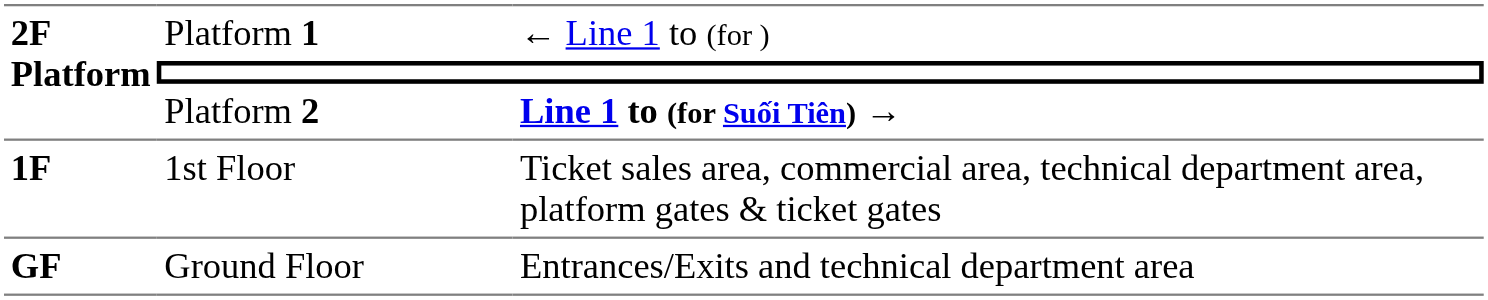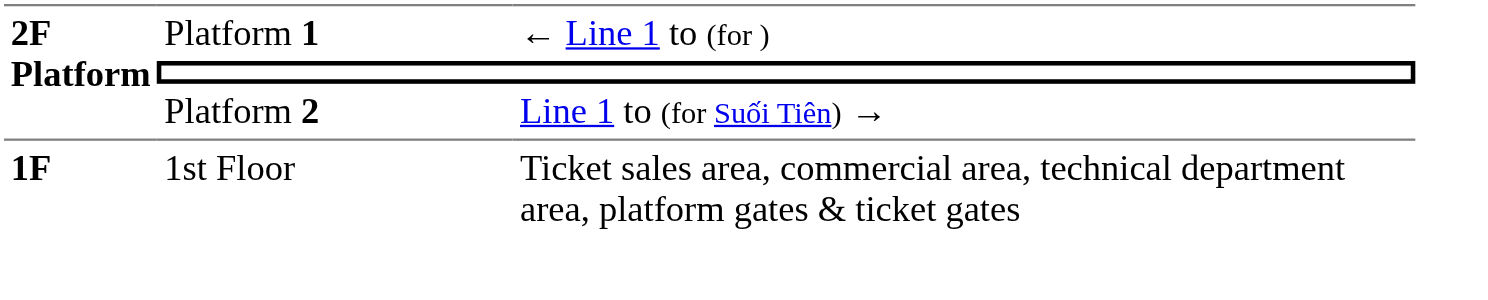 <table border=0 cellspacing=0 cellpadding=3>
 <tr>
 <td style="border-bottom:solid 1px gray;vertical-align:top;border-top:solid 1px gray;" rowspan=3;><strong>2F<br>Platform</strong></td>
 <td style="border-top:solid 1px gray;" width=150>Platform <span><strong>1</strong></span></td>
 <td style="border-top:solid 1px gray;" width=390>←  <a href='#'>Line 1</a> to  <small>(for )</small></td>
 </tr>
 <tr>
 <td style="border-top:solid 2px black;border-right:solid 2px black;border-left:solid 2px black;border-bottom:solid 2px black;text-align:center;" colspan=2></td>
 </tr>
 <tr>
 <td style="border-bottom:solid 1px gray;" width=150>Platform <span><strong>2</strong></span></td>
-<td style="border-bottom:solid 1px gray;" width=390><strong>  <a href='#'>Line 1</a> to  <small>(for <a href='#'>Suối Tiên</a>)</small> →</strong></td>
+<td style="border-bottom:solid 1px gray;" width=390>  <a href='#'>Line 1</a> to  <small>(for <a href='#'>Suối Tiên</a>)</small> →</td>
 </tr>
 <tr>
 <td style="vertical-align:top"><strong>1F</strong></td>
 <td style="vertical-align:top">1st Floor</td>
 <td style="vertical-align:top">Ticket sales area, commercial area, technical department area, platform gates & ticket gates</td>
 </tr>
-<tr>
-<td style="border-bottom:solid 1px gray;border-top:solid 1px gray; vertical-align:top" width=50><strong>GF</strong></td>
-<td style="border-top:solid 1px gray;border-bottom:solid 1px gray; vertical-align:top" width=100>Ground Floor</td>
-<td style="border-top:solid 1px gray;border-bottom:solid 1px gray; vertical-align:top" width=420>Entrances/Exits and technical department area</td>
-</tr>
 </table>
